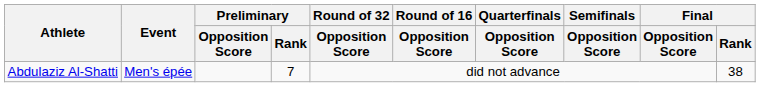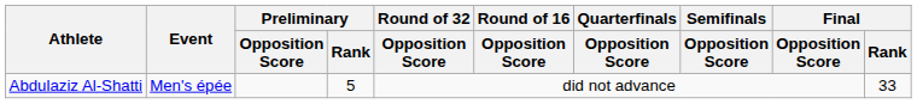 <table class=wikitable style=font-size:90%;text-align:center>
 <tr>
 <th rowspan="2">Athlete</th>
 <th rowspan="2">Event</th>
 <th colspan="2">Preliminary</th>
 <th>Round of 32</th>
 <th>Round of 16</th>
 <th>Quarterfinals</th>
 <th>Semifinals</th>
 <th colspan="2">Final</th>
 </tr>
 <tr>
 <th>Opposition<br>Score</th>
 <th>Rank</th>
 <th>Opposition<br>Score</th>
 <th>Opposition<br>Score</th>
 <th>Opposition<br>Score</th>
 <th>Opposition<br>Score</th>
 <th>Opposition<br>Score</th>
 <th>Rank</th>
 </tr>
 <tr>
 <td align=left><a href='#'>Abdulaziz Al-Shatti</a></td>
 <td align=left rowspan=2><a href='#'>Men's épée</a></td>
 <td></td>
-<td>7</td>
+<td>5</td>
 <td colspan=5>did not advance</td>
-<td>38</td>
+<td>33</td>
 </tr>
 </table>
